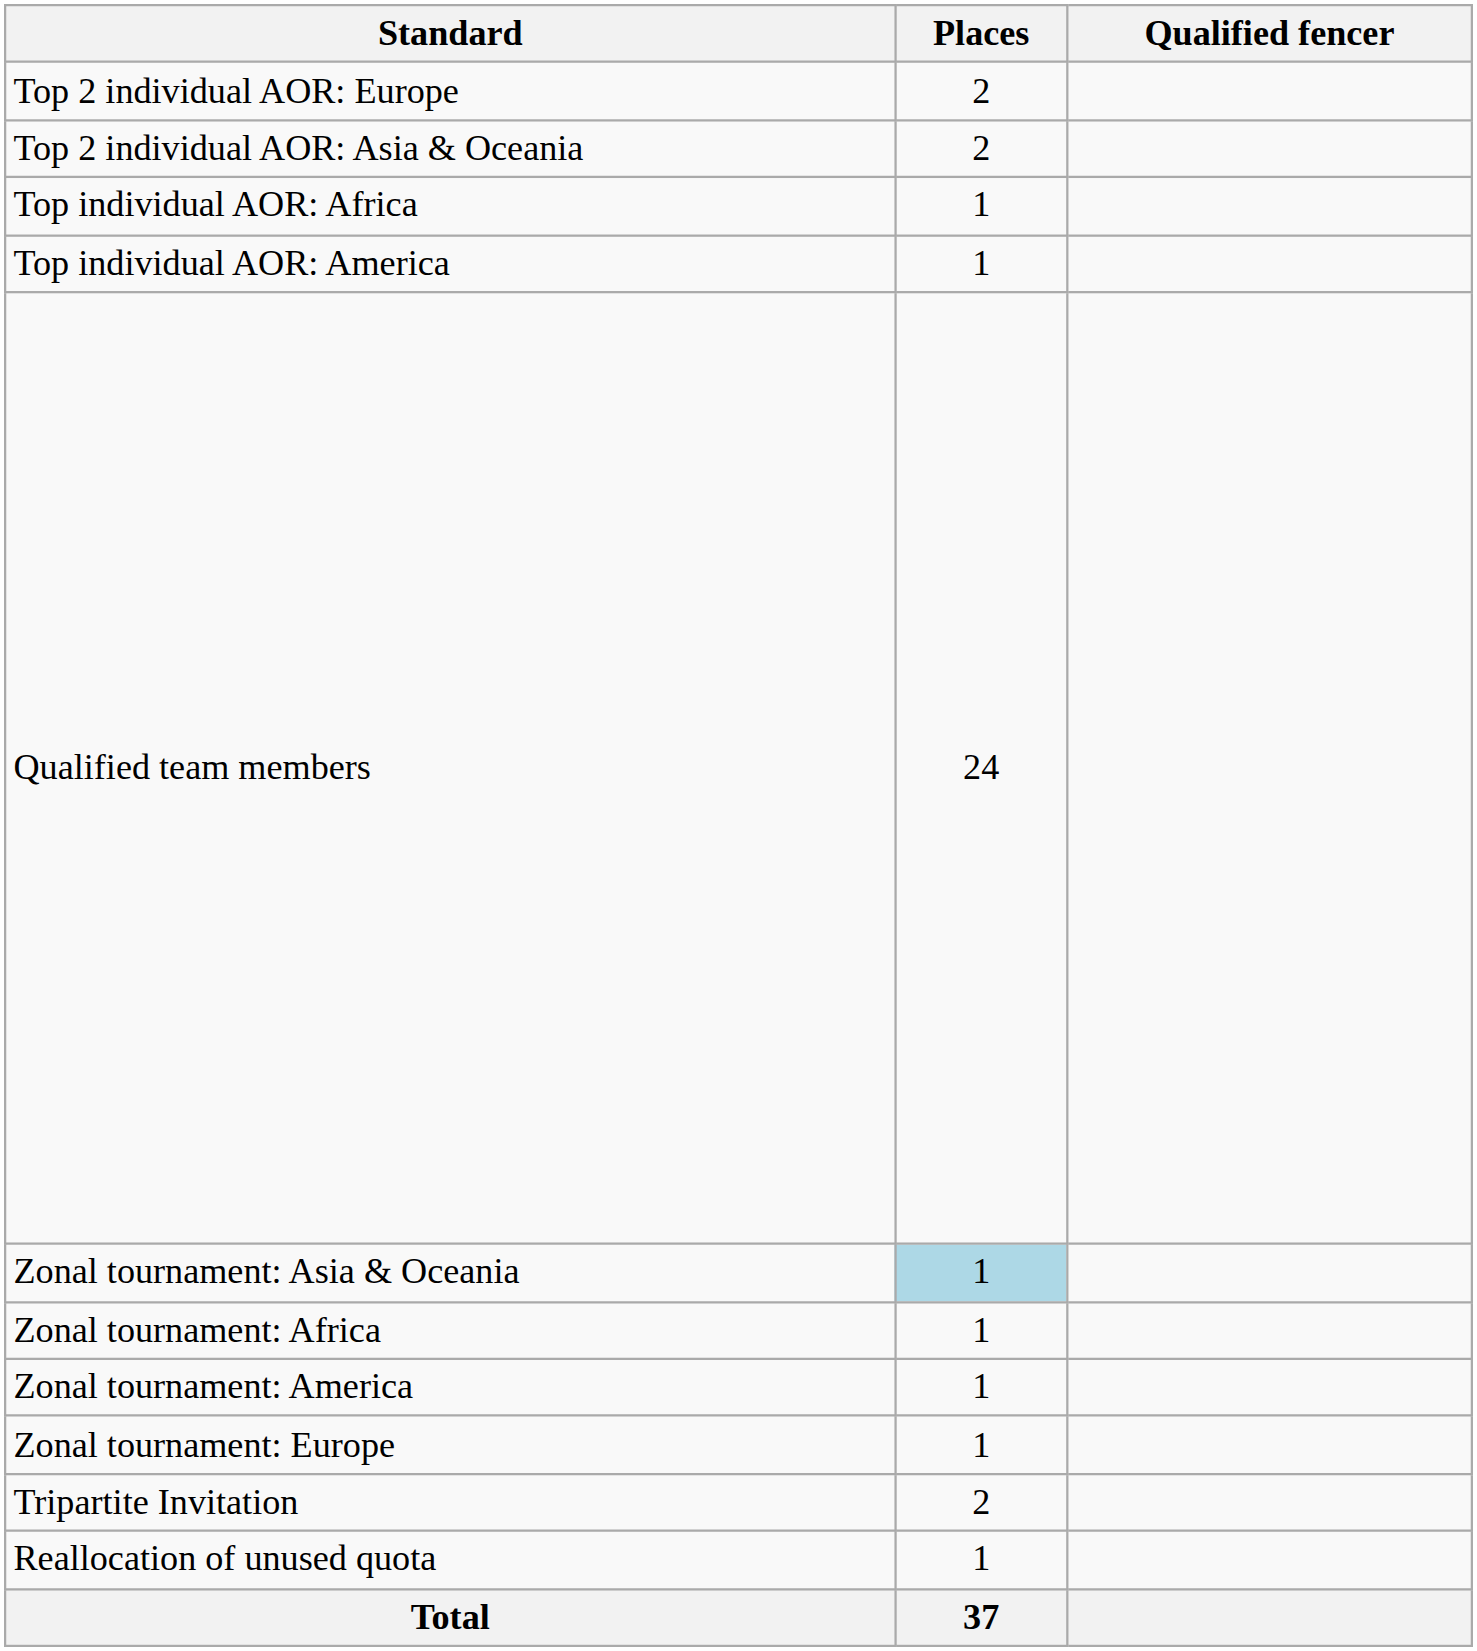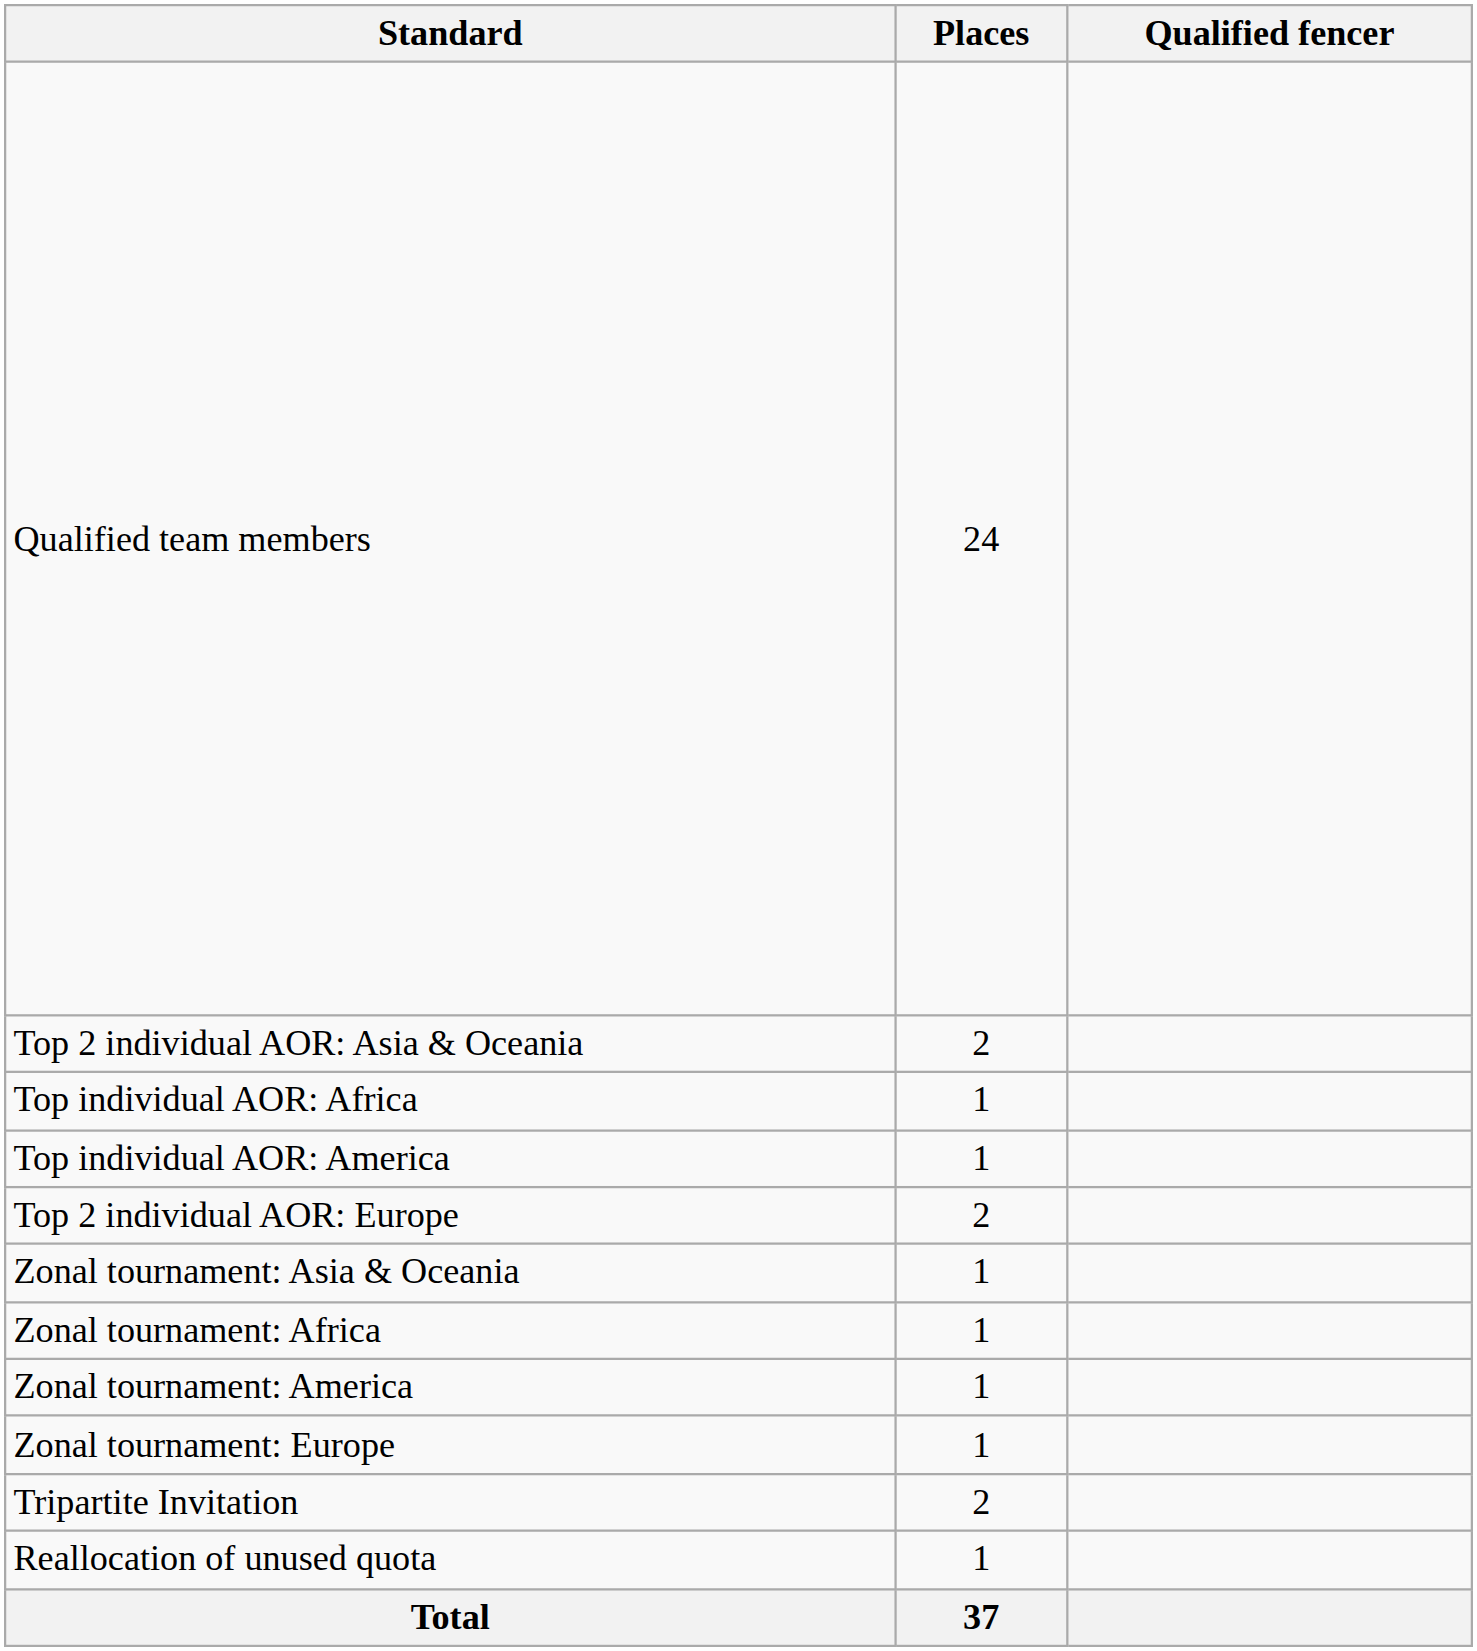 <table class="wikitable" width=650>
 <tr>
 <th>Standard</th>
 <th>Places</th>
 <th>Qualified fencer</th>
 </tr>
 <tr>
-<td>Top 2 individual AOR: Europe</td>
-<td align=center>2</td>
-<td><br></td>
+<td>Qualified team members</td>
+<td align=center>24</td>
+<td><br><br><br><br><br><br><br><br><br><br><br><br><br><br><br><br><br><br><br><br><br><br><br></td>
 </tr>
 <tr>
 <td>Top 2 individual AOR: Asia & Oceania</td>
 <td align=center>2</td>
 <td><br></td>
 </tr>
 <tr>
 <td>Top individual AOR: Africa</td>
 <td align=center>1</td>
 <td></td>
 </tr>
 <tr>
 <td>Top individual AOR: America</td>
 <td align=center>1</td>
 <td></td>
 </tr>
 <tr>
-<td>Qualified team members</td>
-<td align=center>24</td>
-<td><br><br><br><br><br><br><br><br><br><br><br><br><br><br><br><br><br><br><br><br><br><br><br></td>
+<td>Top 2 individual AOR: Europe</td>
+<td align=center>2</td>
+<td><br></td>
 </tr>
 <tr>
 <td>Zonal tournament: Asia & Oceania</td>
-<td align=center style="background: lightblue;">1</td>
+<td align=center>1</td>
 <td></td>
 </tr>
 <tr>
 <td>Zonal tournament: Africa</td>
 <td align=center>1</td>
 <td></td>
 </tr>
 <tr>
 <td>Zonal tournament: America</td>
 <td align=center>1</td>
 <td></td>
 </tr>
 <tr>
 <td>Zonal tournament: Europe</td>
 <td align=center>1</td>
 <td></td>
 </tr>
 <tr>
 <td>Tripartite Invitation</td>
 <td align=center>2</td>
 <td><br></td>
 </tr>
 <tr>
 <td>Reallocation of unused quota</td>
 <td align=center>1</td>
 <td></td>
 </tr>
 <tr>
 <th>Total</th>
 <th>37</th>
 <th></th>
 </tr>
 </table>
